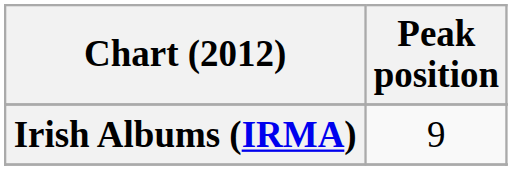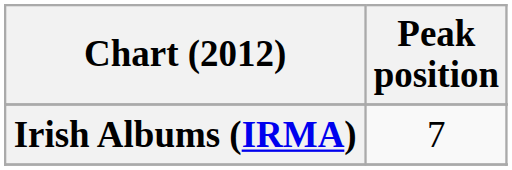 <table class="wikitable sortable plainrowheaders">
 <tr>
 <th scope="col">Chart (2012)</th>
 <th scope="col">Peak<br>position</th>
 </tr>
 <tr>
 </tr>
 <tr>
 </tr>
 <tr>
 </tr>
 <tr>
 </tr>
 <tr>
 </tr>
 <tr>
 </tr>
 <tr>
 </tr>
 <tr>
 </tr>
 <tr>
 </tr>
 <tr>
 </tr>
 <tr>
 <th scope="row">Irish Albums (<a href='#'>IRMA</a>)</th>
-<td style="text-align:center">9</td>
+<td style="text-align:center">7</td>
 </tr>
 <tr>
 </tr>
 <tr>
 </tr>
 <tr>
 </tr>
 <tr>
 </tr>
 <tr>
 </tr>
 <tr>
 </tr>
 <tr>
 </tr>
 <tr>
 </tr>
 <tr>
 </tr>
 <tr>
 </tr>
 <tr>
 </tr>
 </table>
